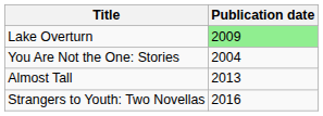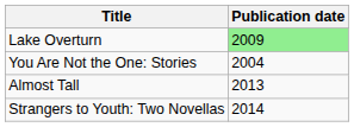 <table class="wikitable">
 <tr>
 <th>Title</th>
 <th>Publication date</th>
 </tr>
 <tr>
 <td>Lake Overturn</td>
 <td style="background: lightgreen;">2009</td>
 </tr>
 <tr>
 <td>You Are Not the One: Stories</td>
 <td>2004</td>
 </tr>
 <tr>
 <td>Almost Tall</td>
 <td>2013</td>
 </tr>
 <tr>
 <td>Strangers to Youth: Two Novellas</td>
-<td>2016</td>
+<td>2014</td>
 </tr>
 </table>
